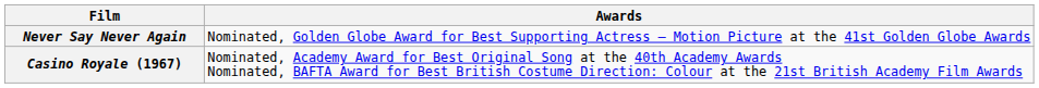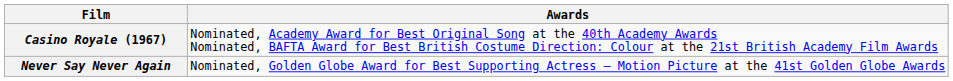 <table class="wikitable plainrowheaders">
 <tr>
 <th scope="col" style="width:15em;">Film</th>
 <th scope="col" class="unsortable">Awards</th>
 </tr>
 <tr>
+<th scope="row"><em>Casino Royale</em> (1967)</th>
+<td>Nominated, <a href='#'>Academy Award for Best Original Song</a> at the <a href='#'>40th Academy Awards</a><br>Nominated, <a href='#'>BAFTA Award for Best British Costume Direction: Colour</a> at the <a href='#'>21st British Academy Film Awards</a></td>
+</tr>
+<tr>
 <th scope="row"><em>Never Say Never Again</em></th>
 <td>Nominated, <a href='#'>Golden Globe Award for Best Supporting Actress – Motion Picture</a> at the <a href='#'>41st Golden Globe Awards</a></td>
 </tr>
-<tr>
-<th scope="row"><em>Casino Royale</em> (1967)</th>
-<td>Nominated, <a href='#'>Academy Award for Best Original Song</a> at the <a href='#'>40th Academy Awards</a><br>Nominated, <a href='#'>BAFTA Award for Best British Costume Direction: Colour</a> at the <a href='#'>21st British Academy Film Awards</a></td>
-</tr>
 </table>
